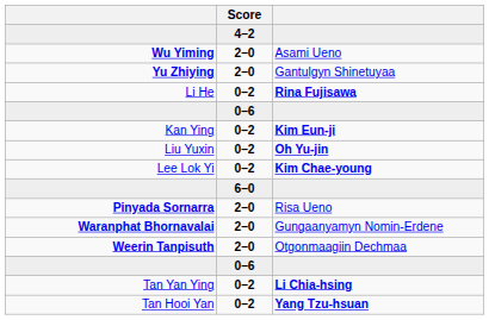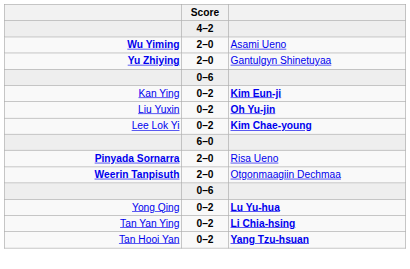 <table class="wikitable" style="text-align: center;">
 <tr>
 <th align="right" width="270"></th>
 <th width="65">Score</th>
 <th align="left" width="270"></th>
 </tr>
 <tr bgcolor=eeeeee>
 <td align=right><strong></strong></td>
 <td align=center><strong>4–2</strong></td>
 <td align=left></td>
 </tr>
 <tr>
 <td align=right><strong><a href='#'>Wu Yiming</a></strong></td>
 <td align=center><strong>2–0</strong></td>
 <td align=left><a href='#'>Asami Ueno</a></td>
 </tr>
 <tr>
 <td align=right><strong><a href='#'>Yu Zhiying</a></strong></td>
 <td align=center><strong>2–0</strong></td>
 <td align=left><a href='#'>Gantulgyn Shinetuyaa</a></td>
-</tr>
-<tr>
-<td align=right><a href='#'>Li He</a></td>
-<td align=center><strong>0–2</strong></td>
-<td align=left><strong><a href='#'>Rina Fujisawa</a></strong></td>
 </tr>
 <tr bgcolor=eeeeee>
 <td align=right></td>
 <td align=center><strong>0–6</strong></td>
 <td align=left><strong></strong></td>
 </tr>
 <tr>
 <td align=right><a href='#'>Kan Ying</a></td>
 <td align=center><strong>0–2</strong></td>
 <td align=left><strong><a href='#'>Kim Eun-ji</a></strong></td>
 </tr>
 <tr>
 <td align=right><a href='#'>Liu Yuxin</a></td>
 <td align=center><strong>0–2</strong></td>
 <td align=left><strong><a href='#'>Oh Yu-jin</a></strong></td>
 </tr>
 <tr>
 <td align=right><a href='#'>Lee Lok Yi</a></td>
 <td align=center><strong>0–2</strong></td>
 <td align=left><strong><a href='#'>Kim Chae-young</a></strong></td>
 </tr>
 <tr bgcolor=eeeeee>
 <td align=right><strong></strong></td>
 <td align=center><strong>6–0</strong></td>
 <td align=left></td>
 </tr>
 <tr>
 <td align=right><strong><a href='#'>Pinyada Sornarra</a></strong></td>
 <td align=center><strong>2–0</strong></td>
 <td align=left><a href='#'>Risa Ueno</a></td>
 </tr>
 <tr>
-<td align=right><strong><a href='#'>Waranphat Bhornavalai</a></strong></td>
-<td align=center><strong>2–0</strong></td>
-<td align=left><a href='#'>Gungaanyamyn Nomin-Erdene</a></td>
-</tr>
-<tr>
 <td align=right><strong><a href='#'>Weerin Tanpisuth</a></strong></td>
 <td align=center><strong>2–0</strong></td>
 <td align=left><a href='#'>Otgonmaagiin Dechmaa</a></td>
 </tr>
 <tr bgcolor=eeeeee>
 <td align=right></td>
 <td align=center><strong>0–6</strong></td>
 <td align=left><strong></strong></td>
+</tr>
+<tr>
+<td align=right><a href='#'>Yong Qing</a></td>
+<td align=center><strong>0–2</strong></td>
+<td align=left><strong><a href='#'>Lu Yu-hua</a></strong></td>
 </tr>
 <tr>
 <td align=right><a href='#'>Tan Yan Ying</a></td>
 <td align=center><strong>0–2</strong></td>
 <td align=left><strong><a href='#'>Li Chia-hsing</a></strong></td>
 </tr>
 <tr>
 <td align=right><a href='#'>Tan Hooi Yan</a></td>
 <td align=center><strong>0–2</strong></td>
 <td align=left><strong><a href='#'>Yang Tzu-hsuan</a></strong></td>
 </tr>
 </table>
